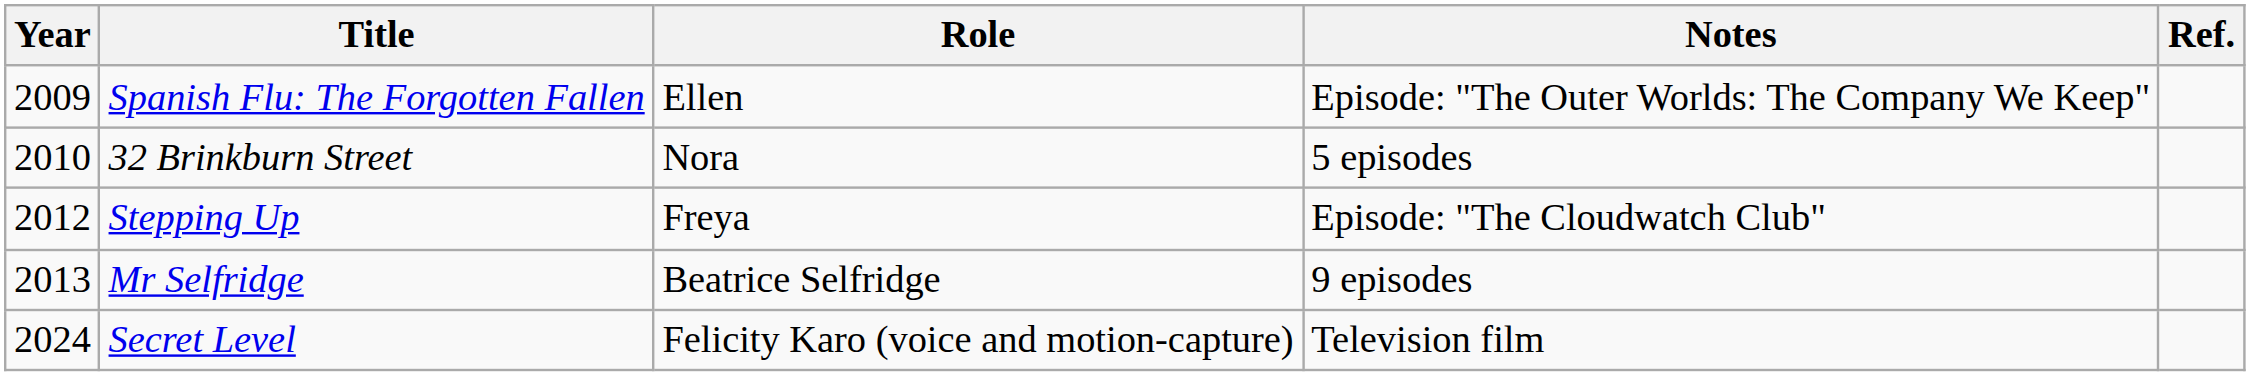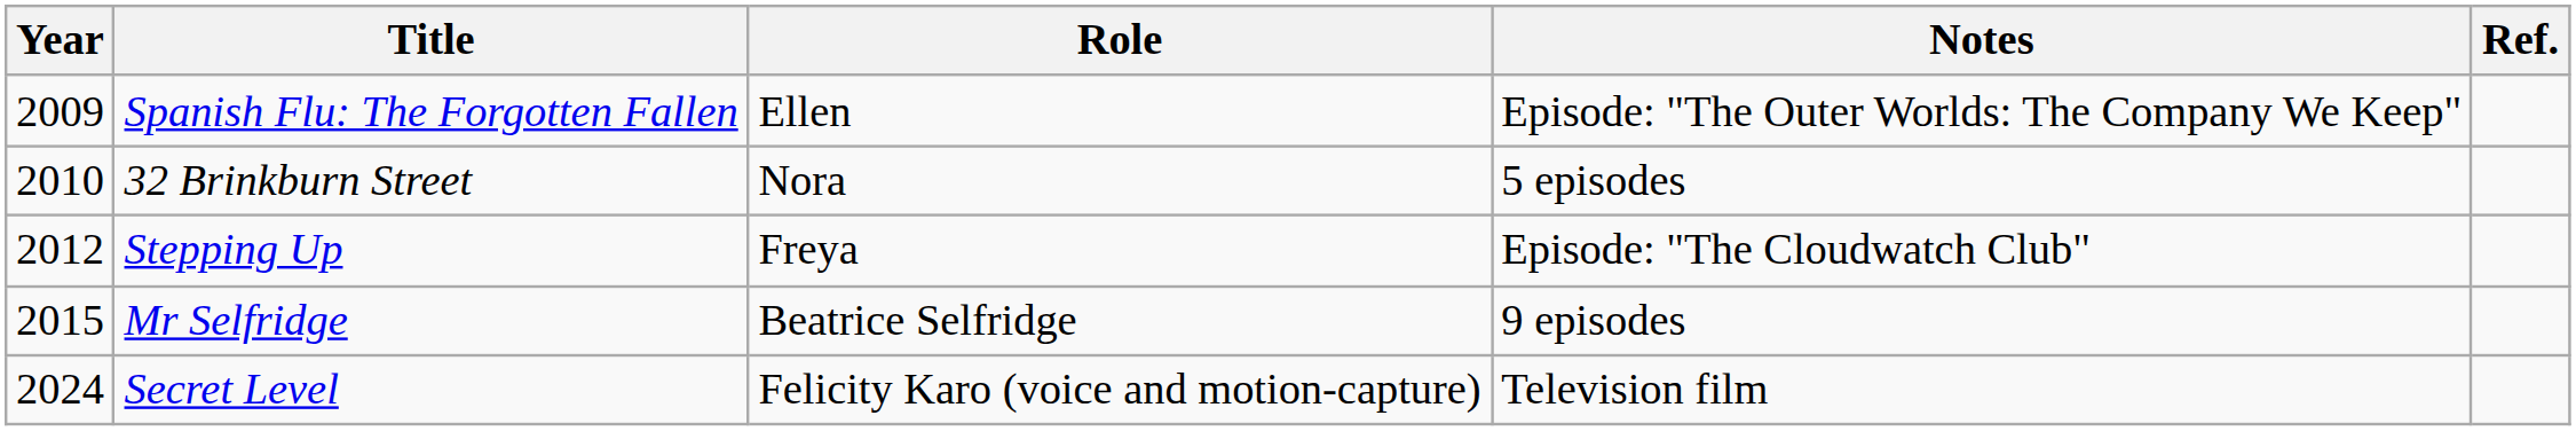 <table class="wikitable sortable">
 <tr>
 <th>Year</th>
 <th>Title</th>
 <th>Role</th>
 <th class="unsortable">Notes</th>
 <th>Ref.</th>
 </tr>
 <tr>
 <td>2009</td>
 <td><em><a href='#'>Spanish Flu: The Forgotten Fallen</a></em></td>
 <td>Ellen</td>
 <td>Episode: "The Outer Worlds: The Company We Keep"</td>
 <td></td>
 </tr>
 <tr>
 <td>2010</td>
 <td><em>32 Brinkburn Street</em></td>
 <td>Nora</td>
 <td>5 episodes</td>
 <td></td>
 </tr>
 <tr>
 <td>2012</td>
 <td><em><a href='#'>Stepping Up</a></em></td>
 <td>Freya</td>
 <td>Episode: "The Cloudwatch Club"</td>
 <td></td>
 </tr>
 <tr>
-<td>2013</td>
+<td>2015</td>
 <td><em><a href='#'>Mr Selfridge</a></em></td>
 <td>Beatrice Selfridge</td>
 <td>9 episodes</td>
 <td></td>
 </tr>
 <tr>
 <td>2024</td>
 <td><em><a href='#'>Secret Level</a></em></td>
 <td>Felicity Karo (voice and motion-capture)</td>
 <td>Television film</td>
 <td></td>
 </tr>
 </table>
